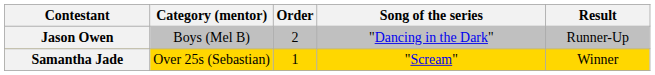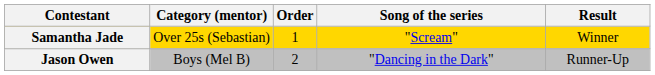 <table class="wikitable plainrowheaders" style="text-align:center;">
 <tr>
 <th scope="col" style="width:10em;">Contestant</th>
 <th scope="col">Category (mentor)</th>
 <th scope="col">Order</th>
 <th scope="col" style="width:16em;">Song of the series</th>
 <th scope="col" style="width:7em;">Result</th>
 </tr>
+<tr style="background:gold;">
+<th scope="row">Samantha Jade</th>
+<td>Over 25s (Sebastian)</td>
+<td>1</td>
+<td>"<a href='#'>Scream</a>"</td>
+<td>Winner</td>
+</tr>
 <tr style="background:silver;">
 <th scope="row">Jason Owen</th>
 <td>Boys (Mel B)</td>
 <td>2</td>
 <td>"<a href='#'>Dancing in the Dark</a>"</td>
 <td>Runner-Up</td>
 </tr>
-<tr style="background:gold;">
-<th scope="row">Samantha Jade</th>
-<td>Over 25s (Sebastian)</td>
-<td>1</td>
-<td>"<a href='#'>Scream</a>"</td>
-<td>Winner</td>
-</tr>
 </table>
